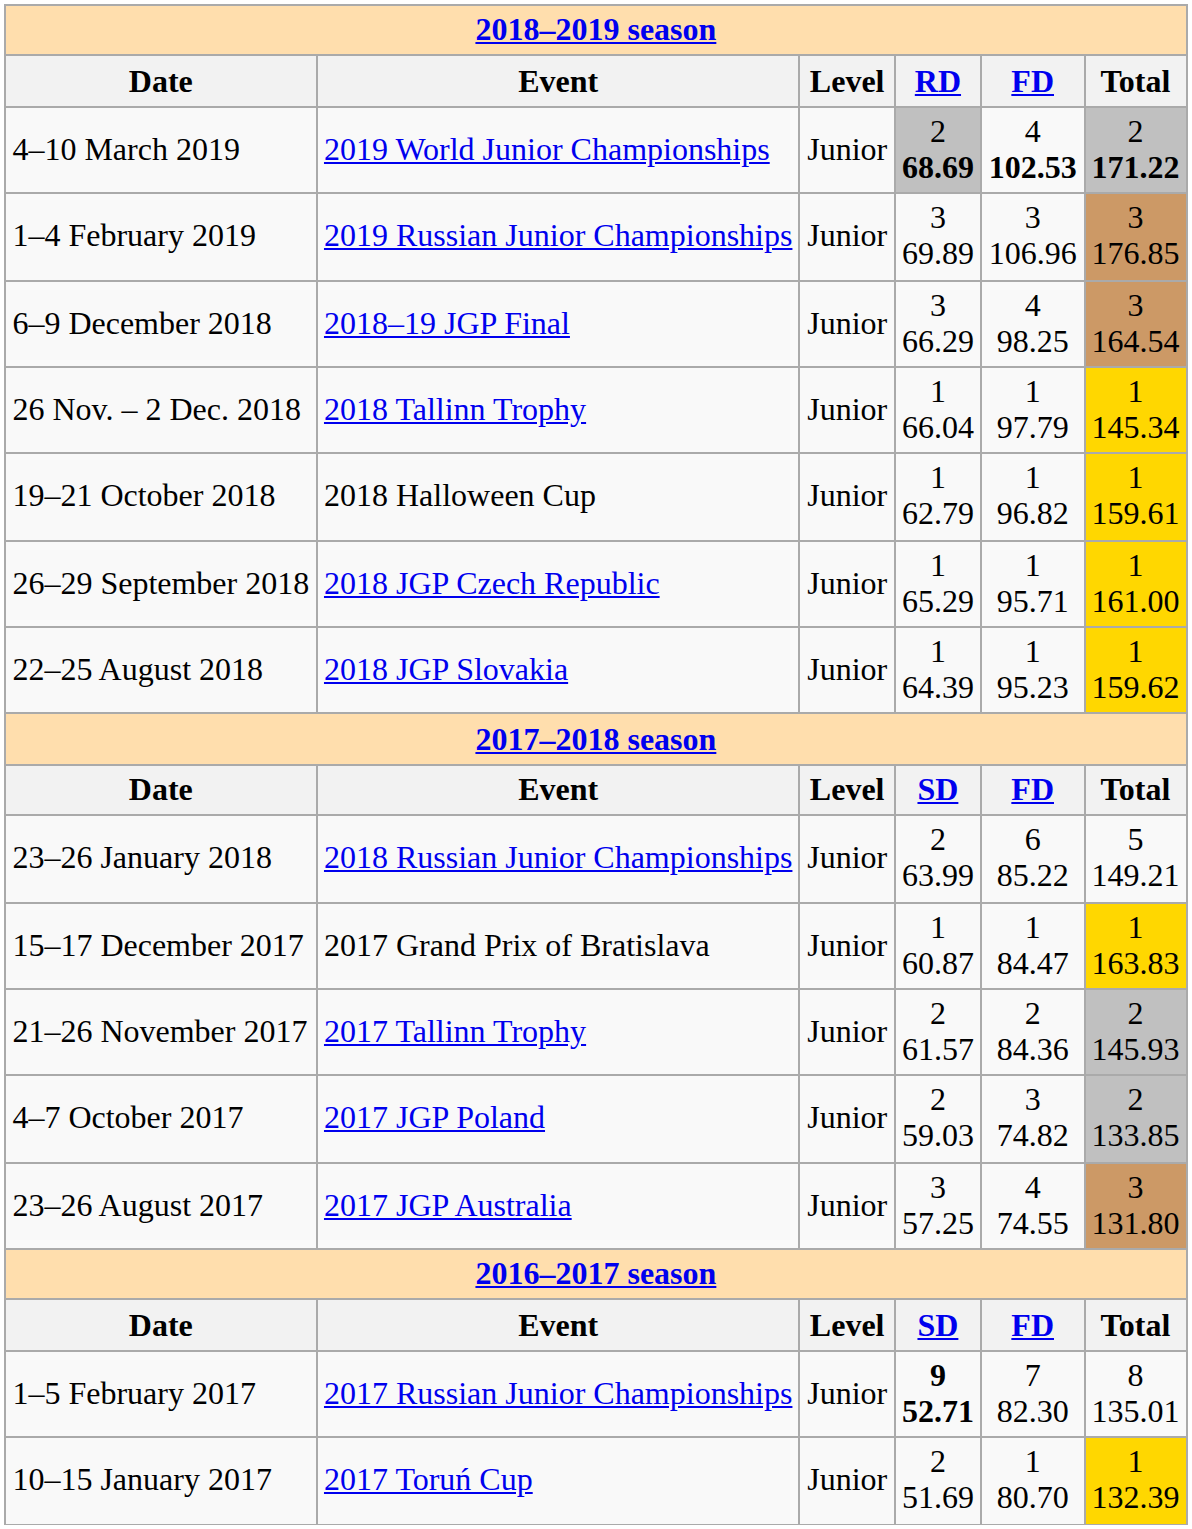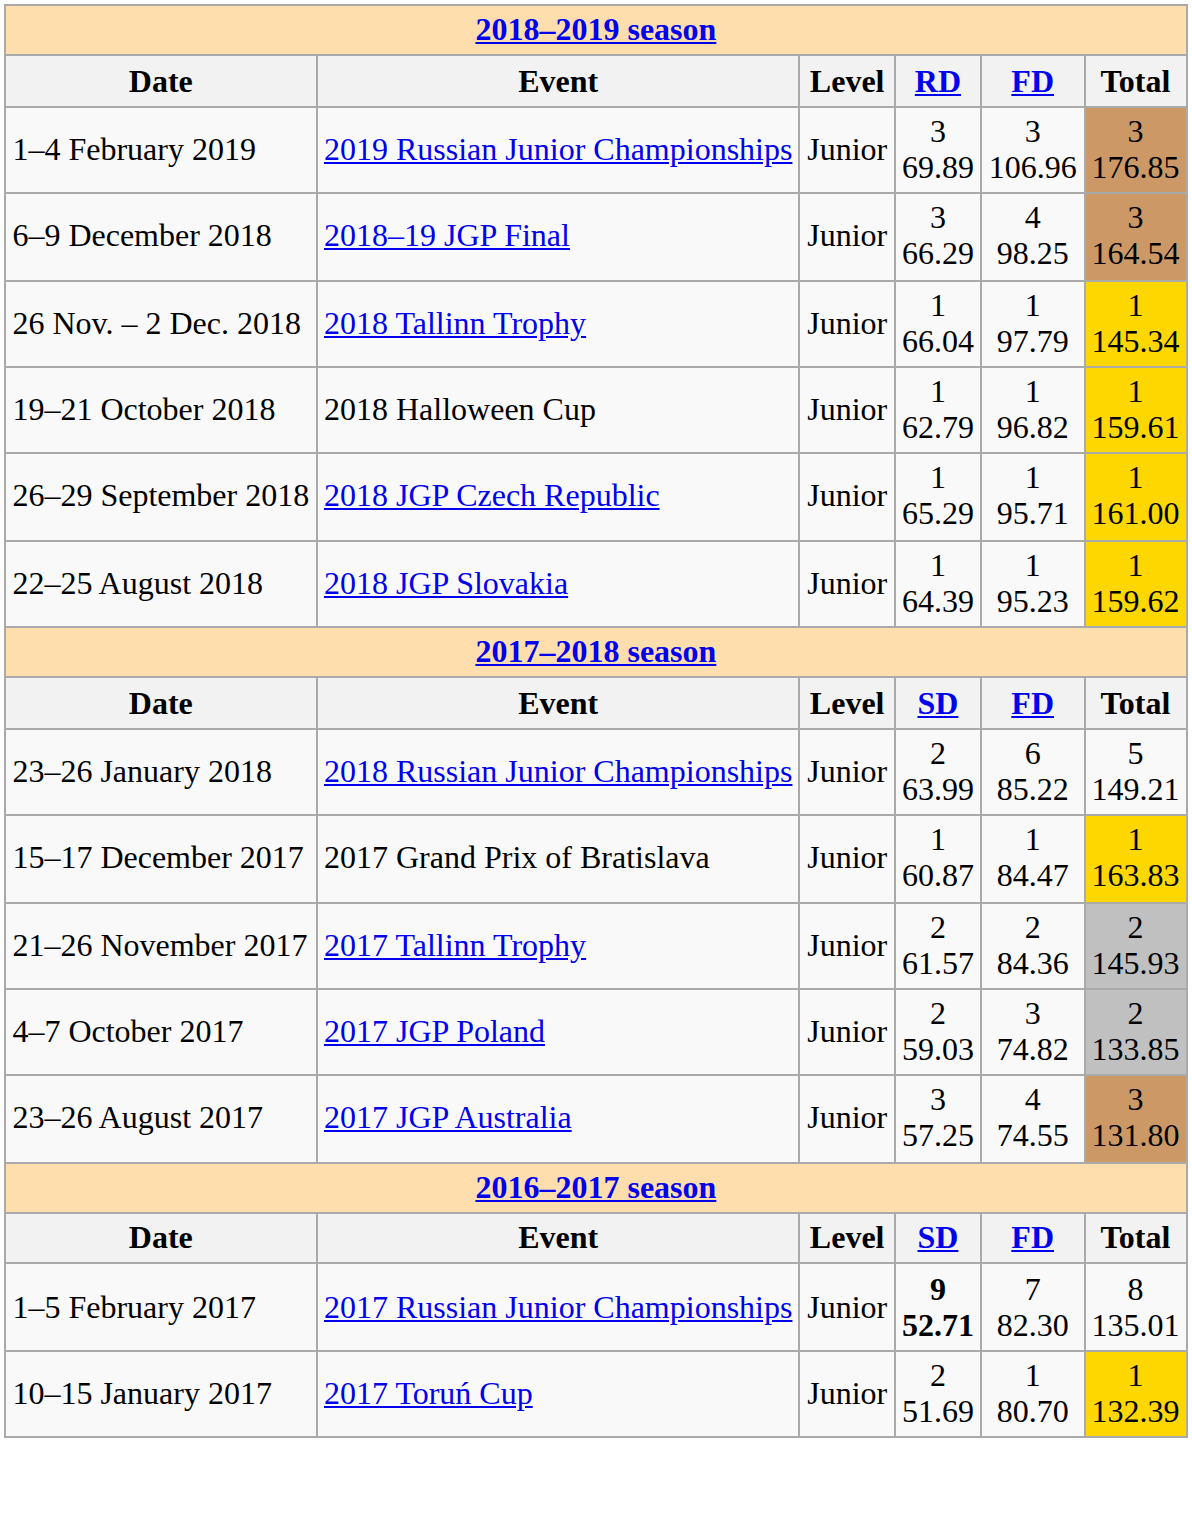 <table class="wikitable">
 <tr>
 <td style="background-color: #ffdead; " colspan=6 align=center><a href='#'><strong>2018–2019 season</strong></a></td>
 </tr>
 <tr>
 <th>Date</th>
 <th>Event</th>
 <th>Level</th>
 <th><a href='#'>RD</a></th>
 <th><a href='#'>FD</a></th>
 <th>Total</th>
-</tr>
-<tr>
-<td>4–10 March 2019</td>
-<td><a href='#'>2019 World Junior Championships</a></td>
-<td>Junior</td>
-<td align=center bgcolor=silver>2 <br> <strong>68.69</strong></td>
-<td align=center>4 <br> <strong>102.53</strong></td>
-<td align=center bgcolor=silver>2 <br> <strong>171.22</strong></td>
 </tr>
 <tr>
 <td>1–4 February 2019</td>
 <td><a href='#'>2019 Russian Junior Championships</a></td>
 <td>Junior</td>
 <td align=center>3 <br> 69.89</td>
 <td align=center>3 <br> 106.96</td>
 <td align="center" bgcolor="#cc9966">3 <br> 176.85</td>
 </tr>
 <tr>
 <td>6–9 December 2018</td>
 <td><a href='#'>2018–19 JGP Final</a></td>
 <td>Junior</td>
 <td align=center>3 <br> 66.29</td>
 <td align=center>4 <br> 98.25</td>
 <td align="center" bgcolor="#cc9966">3 <br> 164.54</td>
 </tr>
 <tr>
 <td>26 Nov. – 2 Dec. 2018</td>
 <td><a href='#'>2018 Tallinn Trophy</a></td>
 <td>Junior</td>
 <td align=center>1 <br> 66.04</td>
 <td align=center>1 <br> 97.79</td>
 <td align=center bgcolor=gold>1 <br> 145.34</td>
 </tr>
 <tr>
 <td>19–21 October 2018</td>
 <td>2018 Halloween Cup</td>
 <td>Junior</td>
 <td align=center>1 <br> 62.79</td>
 <td align=center>1 <br> 96.82</td>
 <td align=center bgcolor=gold>1 <br> 159.61</td>
 </tr>
 <tr>
 <td>26–29 September 2018</td>
 <td><a href='#'>2018 JGP Czech Republic</a></td>
 <td>Junior</td>
 <td align=center>1 <br> 65.29</td>
 <td align=center>1 <br> 95.71</td>
 <td align=center bgcolor=gold>1 <br> 161.00</td>
 </tr>
 <tr>
 <td>22–25 August 2018</td>
 <td><a href='#'>2018 JGP Slovakia</a></td>
 <td>Junior</td>
 <td align=center>1 <br> 64.39</td>
 <td align=center>1 <br> 95.23</td>
 <td align=center bgcolor=gold>1 <br> 159.62</td>
 </tr>
 <tr>
 <td style="background-color: #ffdead; " colspan=6 align=center><a href='#'><strong>2017–2018 season</strong></a></td>
 </tr>
 <tr>
 <th>Date</th>
 <th>Event</th>
 <th>Level</th>
 <th><a href='#'>SD</a></th>
 <th><a href='#'>FD</a></th>
 <th>Total</th>
 </tr>
 <tr>
 <td>23–26 January 2018</td>
 <td><a href='#'>2018 Russian Junior Championships</a></td>
 <td>Junior</td>
 <td align=center>2 <br> 63.99</td>
 <td align=center>6 <br> 85.22</td>
 <td align=center>5 <br> 149.21</td>
 </tr>
 <tr>
 <td>15–17 December 2017</td>
 <td>2017 Grand Prix of Bratislava</td>
 <td>Junior</td>
 <td align=center>1 <br> 60.87</td>
 <td align=center>1 <br> 84.47</td>
 <td align=center bgcolor=gold>1 <br> 163.83</td>
 </tr>
 <tr>
 <td>21–26 November 2017</td>
 <td><a href='#'>2017 Tallinn Trophy</a></td>
 <td>Junior</td>
 <td align=center>2 <br> 61.57</td>
 <td align=center>2 <br> 84.36</td>
 <td align=center bgcolor=silver>2 <br> 145.93</td>
 </tr>
 <tr>
 <td>4–7 October 2017</td>
 <td><a href='#'>2017 JGP Poland</a></td>
 <td>Junior</td>
 <td align=center>2 <br> 59.03</td>
 <td align=center>3 <br> 74.82</td>
 <td align=center bgcolor=silver>2 <br> 133.85</td>
 </tr>
 <tr>
 <td>23–26 August 2017</td>
 <td><a href='#'>2017 JGP Australia</a></td>
 <td>Junior</td>
 <td align=center>3 <br> 57.25</td>
 <td align=center>4 <br> 74.55</td>
 <td align="center" bgcolor="#cc9966">3 <br> 131.80</td>
 </tr>
 <tr>
 <td style="background-color: #ffdead; " colspan=6 align=center><a href='#'><strong>2016–2017 season</strong></a></td>
 </tr>
 <tr>
 <th>Date</th>
 <th>Event</th>
 <th>Level</th>
 <th><a href='#'>SD</a></th>
 <th><a href='#'>FD</a></th>
 <th>Total</th>
 </tr>
 <tr>
 <td>1–5 February 2017</td>
 <td><a href='#'>2017 Russian Junior Championships</a></td>
 <td>Junior</td>
 <td align=center><strong>9 <br> 52.71</strong></td>
 <td align=center>7 <br> 82.30</td>
 <td align=center>8 <br> 135.01</td>
 </tr>
 <tr>
 <td>10–15 January 2017</td>
 <td><a href='#'>2017 Toruń Cup</a></td>
 <td>Junior</td>
 <td align=center>2 <br> 51.69</td>
 <td align=center>1 <br> 80.70</td>
 <td align=center bgcolor=gold>1 <br> 132.39</td>
 </tr>
 </table>
